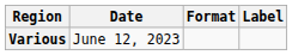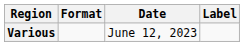 <table class="wikitable plainrowheaders">
 <tr>
 <th scope="col">Region</th>
+<th scope="col">Format</th>
 <th scope="col">Date</th>
-<th scope="col">Format</th>
 <th scope="col">Label</th>
 </tr>
 <tr>
 <th scope="row">Various</th>
+<td></td>
 <td>June 12, 2023</td>
-<td></td>
 <td></td>
 </tr>
 </table>
